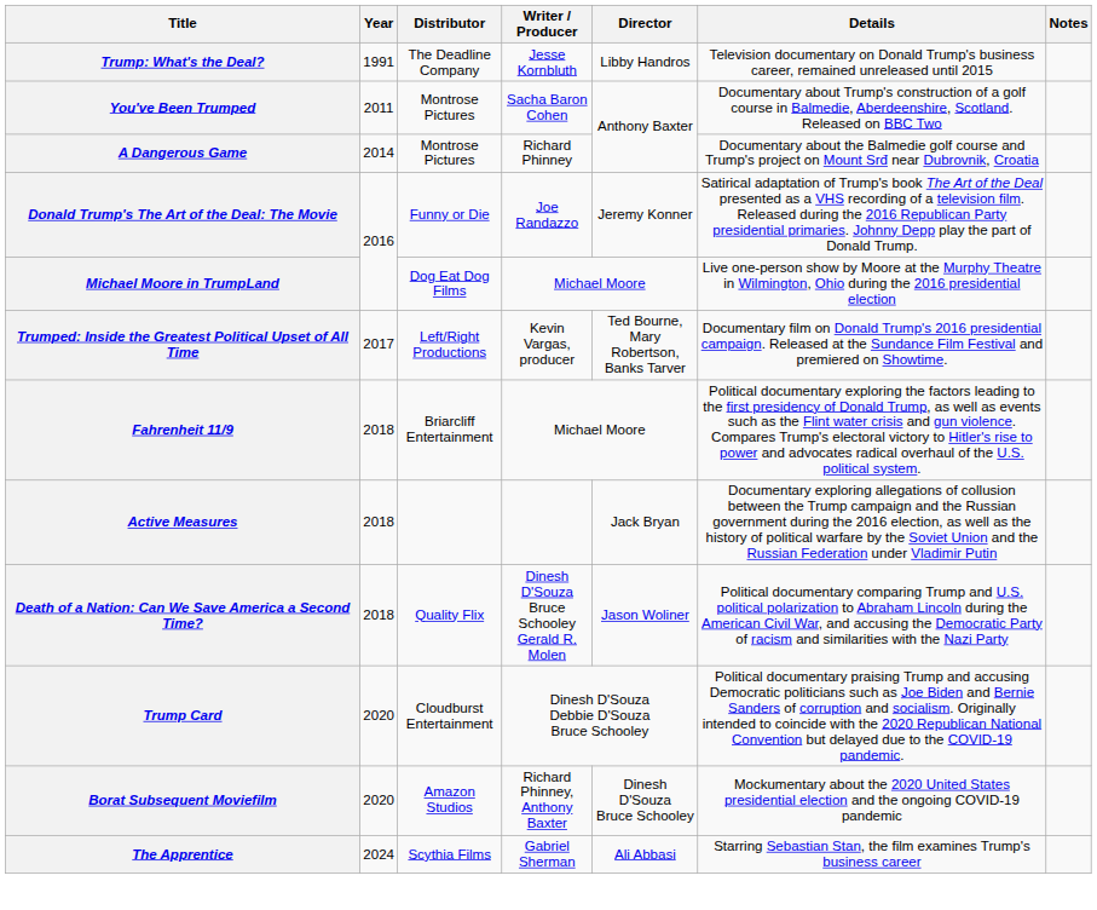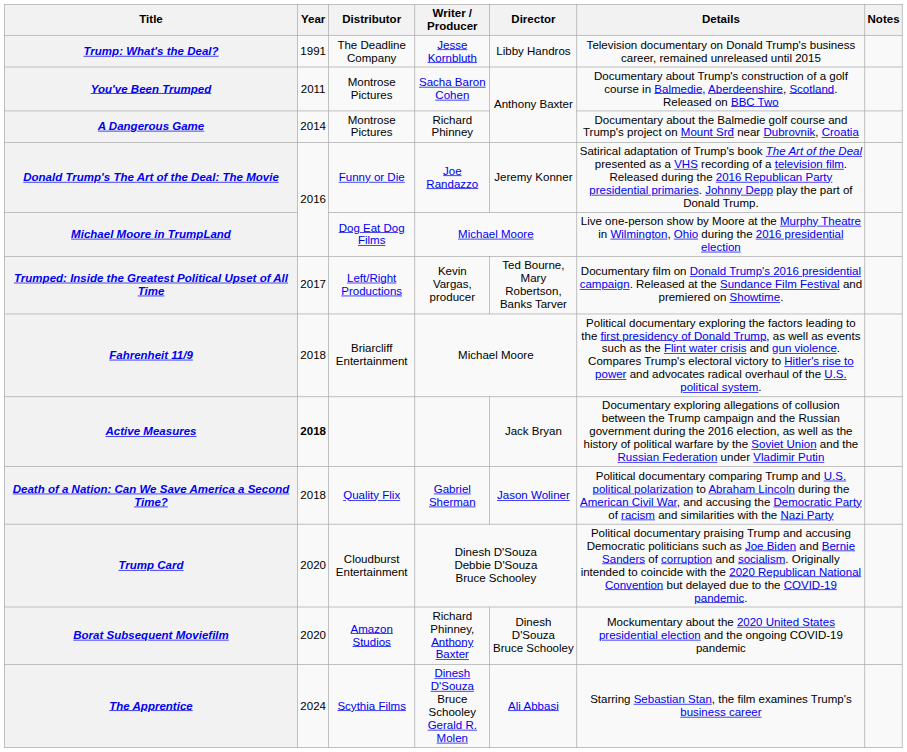 <table class="wikitable sortable plainrowheaders" style="text-align:center;">
 <tr>
 <th scope="col" style="width:25em;">Title</th>
 <th scope="col" style="width:1em;">Year</th>
 <th scope="col">Distributor</th>
 <th scope="col">Writer / Producer</th>
 <th scope="col">Director</th>
 <th>Details</th>
 <th scope="col">Notes</th>
 </tr>
 <tr>
 <th scope="row"><em><a href='#'>Trump: What's the Deal?</a></em></th>
 <td>1991</td>
 <td>The Deadline Company</td>
 <td><a href='#'>Jesse Kornbluth</a></td>
 <td>Libby Handros</td>
 <td>Television documentary on Donald Trump's business career, remained unreleased until 2015</td>
 <td></td>
 </tr>
 <tr>
 <th scope="row"><em><a href='#'>You've Been Trumped</a></em></th>
 <td>2011</td>
 <td>Montrose Pictures</td>
 <td><a href='#'>Sacha Baron Cohen</a></td>
 <td rowspan="2">Anthony Baxter</td>
 <td>Documentary about Trump's construction of a golf course in <a href='#'>Balmedie</a>, <a href='#'>Aberdeenshire</a>, <a href='#'>Scotland</a>. Released on <a href='#'>BBC Two</a></td>
 <td></td>
 </tr>
 <tr>
 <th scope="row"><em><a href='#'>A Dangerous Game</a></em></th>
 <td>2014</td>
 <td>Montrose Pictures</td>
 <td>Richard Phinney</td>
 <td>Documentary about the Balmedie golf course and Trump's project on <a href='#'>Mount Srđ</a> near <a href='#'>Dubrovnik</a>, <a href='#'>Croatia</a></td>
 <td></td>
 </tr>
 <tr>
 <th scope="row"><em><a href='#'>Donald Trump's The Art of the Deal: The Movie</a></em></th>
 <td rowspan=2>2016</td>
 <td><a href='#'>Funny or Die</a></td>
 <td><a href='#'>Joe Randazzo</a></td>
 <td>Jeremy Konner</td>
 <td>Satirical adaptation of Trump's book <em><a href='#'>The Art of the Deal</a></em> presented as a <a href='#'>VHS</a> recording of a <a href='#'>television film</a>. Released during the <a href='#'>2016 Republican Party presidential primaries</a>. <a href='#'>Johnny Depp</a> play the part of Donald Trump.</td>
 <td></td>
 </tr>
 <tr>
 <th scope="row"><em><a href='#'>Michael Moore in TrumpLand</a></em></th>
 <td><a href='#'>Dog Eat Dog Films</a></td>
 <td colspan="2"><a href='#'>Michael Moore</a></td>
 <td>Live one-person show by Moore at the <a href='#'>Murphy Theatre</a> in <a href='#'>Wilmington</a>, <a href='#'>Ohio</a> during the <a href='#'>2016 presidential election</a></td>
 <td></td>
 </tr>
 <tr>
 <th scope="row"><em><a href='#'>Trumped: Inside the Greatest Political Upset of All Time</a></em></th>
 <td>2017</td>
 <td><a href='#'>Left/Right Productions</a></td>
 <td>Kevin Vargas, producer</td>
 <td>Ted Bourne, Mary Robertson, Banks Tarver</td>
 <td>Documentary film on <a href='#'>Donald Trump's 2016 presidential campaign</a>. Released at the <a href='#'>Sundance Film Festival</a> and premiered on <a href='#'>Showtime</a>.</td>
 <td></td>
 </tr>
 <tr>
 <th scope="row"><em><a href='#'>Fahrenheit 11/9</a></em></th>
 <td>2018</td>
 <td>Briarcliff Entertainment</td>
 <td colspan="2">Michael Moore</td>
 <td>Political documentary exploring the factors leading to the <a href='#'>first presidency of Donald Trump</a>, as well as events such as the <a href='#'>Flint water crisis</a> and <a href='#'>gun violence</a>. Compares Trump's electoral victory to <a href='#'>Hitler's rise to power</a> and advocates radical overhaul of the <a href='#'>U.S. political system</a>.</td>
 <td></td>
 </tr>
 <tr>
 <th scope="row"><em><a href='#'>Active Measures</a></em></th>
-<td>2018</td>
+<td><strong>2018</strong></td>
 <td></td>
 <td></td>
 <td>Jack Bryan</td>
 <td>Documentary exploring allegations of collusion between the Trump campaign and the Russian government during the 2016 election, as well as the history of political warfare by the <a href='#'>Soviet Union</a> and the <a href='#'>Russian Federation</a> under <a href='#'>Vladimir Putin</a></td>
 <td></td>
 </tr>
 <tr>
 <th scope="row"><em><a href='#'>Death of a Nation: Can We Save America a Second Time?</a></em></th>
 <td>2018</td>
 <td><a href='#'>Quality Flix</a></td>
-<td><a href='#'>Dinesh D'Souza</a><br>Bruce Schooley<br><a href='#'>Gerald R. Molen</a></td>
+<td><a href='#'>Gabriel Sherman</a></td>
 <td><a href='#'>Jason Woliner</a></td>
 <td>Political documentary comparing Trump and <a href='#'>U.S. political polarization</a> to <a href='#'>Abraham Lincoln</a> during the <a href='#'>American Civil War</a>, and accusing the <a href='#'>Democratic Party</a> of <a href='#'>racism</a> and similarities with the <a href='#'>Nazi Party</a></td>
 <td></td>
 </tr>
 <tr>
 <th scope="row"><em><a href='#'>Trump Card</a></em></th>
 <td>2020</td>
 <td>Cloudburst Entertainment</td>
 <td colspan="2">Dinesh D'Souza<br>Debbie D'Souza<br>Bruce Schooley</td>
 <td>Political documentary praising Trump and accusing Democratic politicians such as <a href='#'>Joe Biden</a> and <a href='#'>Bernie Sanders</a> of <a href='#'>corruption</a> and <a href='#'>socialism</a>. Originally intended to coincide with the <a href='#'>2020 Republican National Convention</a> but delayed due to the <a href='#'>COVID-19 pandemic</a>.</td>
 <td></td>
 </tr>
 <tr>
 <th scope="row"><em><a href='#'>Borat Subsequent Moviefilm</a></em></th>
 <td>2020</td>
 <td><a href='#'>Amazon Studios</a></td>
 <td>Richard Phinney, <a href='#'>Anthony Baxter</a></td>
 <td>Dinesh D'Souza<br>Bruce Schooley</td>
 <td>Mockumentary about the <a href='#'>2020 United States presidential election</a> and the ongoing COVID-19 pandemic</td>
 <td></td>
 </tr>
 <tr>
 <th scope="row"><em><a href='#'>The Apprentice</a></em></th>
 <td>2024</td>
 <td><a href='#'>Scythia Films</a></td>
-<td><a href='#'>Gabriel Sherman</a></td>
+<td><a href='#'>Dinesh D'Souza</a><br>Bruce Schooley<br><a href='#'>Gerald R. Molen</a></td>
 <td><a href='#'>Ali Abbasi</a></td>
 <td>Starring <a href='#'>Sebastian Stan</a>, the film examines Trump's <a href='#'>business career</a></td>
 <td></td>
 </tr>
 </table>
